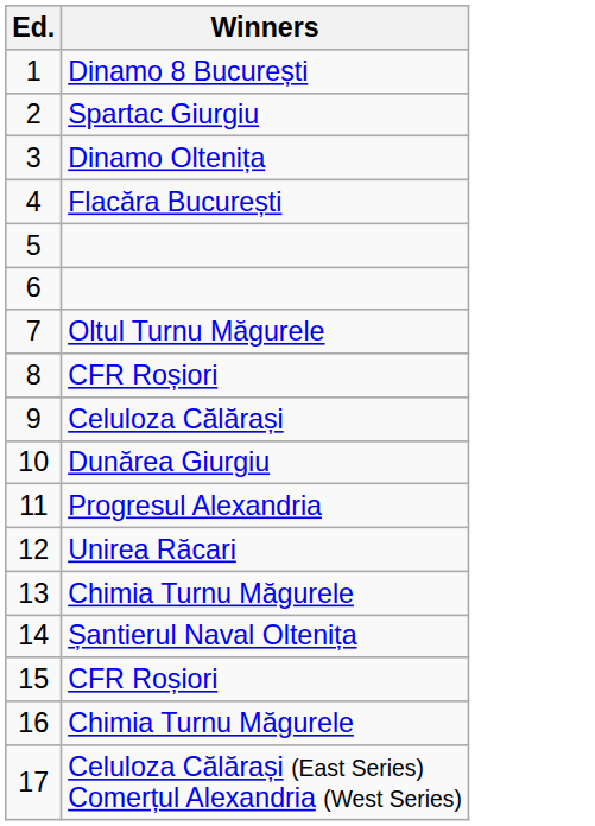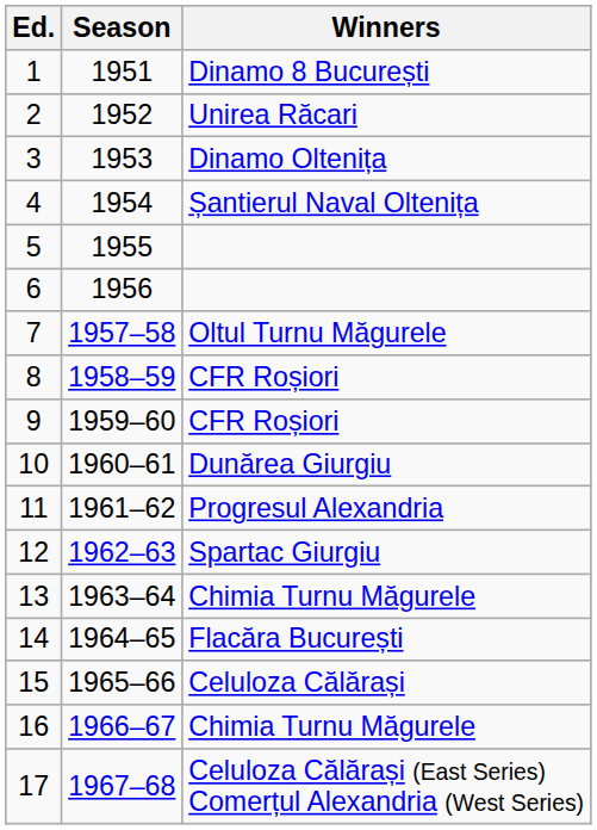 <table class="wikitable" style="font-size:90%">
 <tr>
 <th><abbr>Ed.</abbr></th>
+<th width="auto">Season</th>
 <th width="auto">Winners</th>
 </tr>
 <tr>
 <td align=center>1</td>
+<td align=center>1951</td>
 <td><a href='#'>Dinamo 8 București</a></td>
 </tr>
 <tr>
 <td align=center>2</td>
-<td><a href='#'>Spartac Giurgiu </a></td>
+<td align=center>1952</td>
+<td><a href='#'>Unirea Răcari</a></td>
 </tr>
 <tr>
 <td align=center>3</td>
+<td align=center>1953</td>
 <td><a href='#'>Dinamo Oltenița</a></td>
 </tr>
 <tr>
 <td align=center>4</td>
-<td><a href='#'>Flacăra București</a></td>
+<td align=center>1954</td>
+<td><a href='#'>Șantierul Naval Oltenița</a></td>
 </tr>
 <tr>
 <td align=center>5</td>
+<td align=center>1955</td>
 <td></td>
 </tr>
 <tr>
 <td align=center>6</td>
+<td align=center>1956</td>
 <td></td>
 </tr>
 <tr>
 <td align=center>7</td>
+<td align=center><a href='#'>1957–58</a></td>
 <td><a href='#'>Oltul Turnu Măgurele</a></td>
 </tr>
 <tr>
 <td align=center>8</td>
+<td align=center><a href='#'>1958–59</a></td>
 <td><a href='#'>CFR Roșiori</a></td>
 </tr>
 <tr>
 <td align=center>9</td>
-<td><a href='#'>Celuloza Călărași</a></td>
+<td align=center>1959–60</td>
+<td><a href='#'>CFR Roșiori</a></td>
 </tr>
 <tr>
 <td align=center>10</td>
+<td>1960–61</td>
 <td><a href='#'>Dunărea Giurgiu</a></td>
 </tr>
 <tr>
 <td align=center>11</td>
+<td>1961–62</td>
 <td><a href='#'>Progresul Alexandria</a></td>
 </tr>
 <tr>
 <td align=center>12</td>
-<td><a href='#'>Unirea Răcari</a></td>
+<td><a href='#'>1962–63</a></td>
+<td><a href='#'>Spartac Giurgiu </a></td>
 </tr>
 <tr>
 <td align=center>13</td>
+<td>1963–64</td>
 <td><a href='#'>Chimia Turnu Măgurele</a></td>
 </tr>
 <tr>
 <td align=center>14</td>
-<td><a href='#'>Șantierul Naval Oltenița</a></td>
+<td>1964–65</td>
+<td><a href='#'>Flacăra București</a></td>
 </tr>
 <tr>
 <td align=center>15</td>
-<td><a href='#'>CFR Roșiori</a></td>
+<td>1965–66</td>
+<td><a href='#'>Celuloza Călărași</a></td>
 </tr>
 <tr>
 <td align=center>16</td>
+<td><a href='#'>1966–67</a></td>
 <td><a href='#'>Chimia Turnu Măgurele</a></td>
 </tr>
 <tr>
 <td align=center>17</td>
+<td><a href='#'>1967–68</a></td>
 <td><a href='#'>Celuloza Călărași</a> <small>(East Series)</small><br> <a href='#'>Comerțul Alexandria</a> <small>(West Series)</small></td>
 </tr>
 </table>
